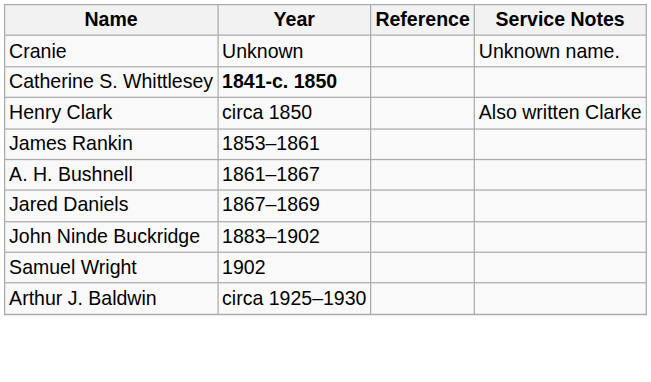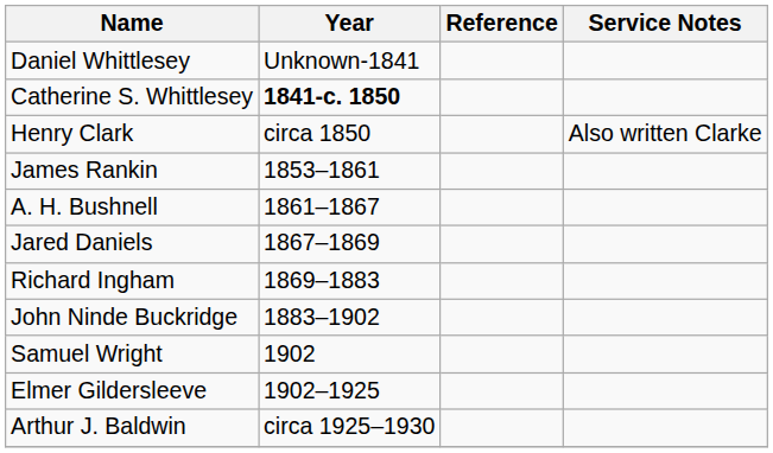 <table class="wikitable">
 <tr>
 <th>Name</th>
 <th>Year</th>
 <th>Reference</th>
 <th>Service Notes</th>
 </tr>
 <tr>
-<td>Cranie</td>
-<td>Unknown</td>
+<td>Daniel Whittlesey</td>
+<td>Unknown-1841</td>
 <td></td>
-<td>Unknown name.</td>
+<td></td>
 </tr>
 <tr>
 <td>Catherine S. Whittlesey</td>
 <td><strong>1841-c. 1850</strong></td>
 <td></td>
 <td></td>
 </tr>
 <tr>
 <td>Henry Clark</td>
 <td>circa 1850</td>
 <td></td>
 <td>Also written Clarke</td>
 </tr>
 <tr>
 <td>James Rankin</td>
 <td>1853–1861</td>
 <td></td>
 <td></td>
 </tr>
 <tr>
 <td>A. H. Bushnell</td>
 <td>1861–1867</td>
 <td></td>
 <td></td>
 </tr>
 <tr>
 <td>Jared Daniels</td>
 <td>1867–1869</td>
 <td></td>
 <td></td>
 </tr>
 <tr>
+<td>Richard Ingham</td>
+<td>1869–1883</td>
+<td></td>
+<td></td>
+</tr>
+<tr>
 <td>John Ninde Buckridge</td>
 <td>1883–1902</td>
 <td></td>
 <td></td>
 </tr>
 <tr>
 <td>Samuel Wright</td>
 <td>1902</td>
 <td></td>
 <td></td>
 </tr>
 <tr>
+<td>Elmer Gildersleeve</td>
+<td>1902–1925</td>
+<td></td>
+<td></td>
+</tr>
+<tr>
 <td>Arthur J. Baldwin</td>
 <td>circa 1925–1930</td>
 <td></td>
 <td></td>
 </tr>
 <tr>
 </tr>
 </table>
